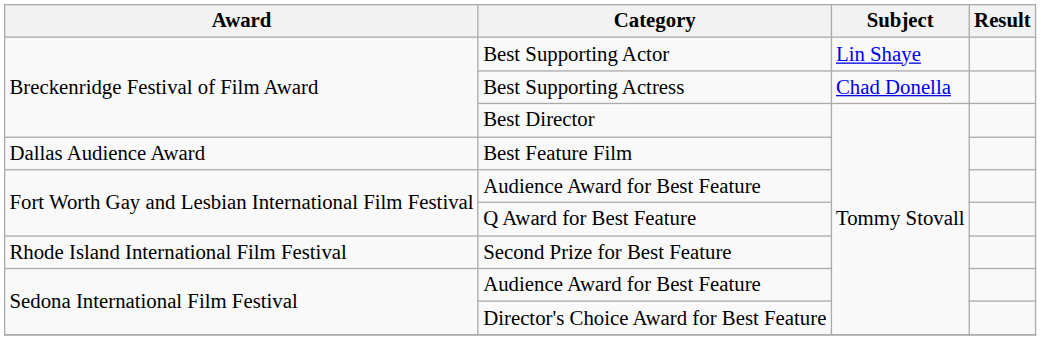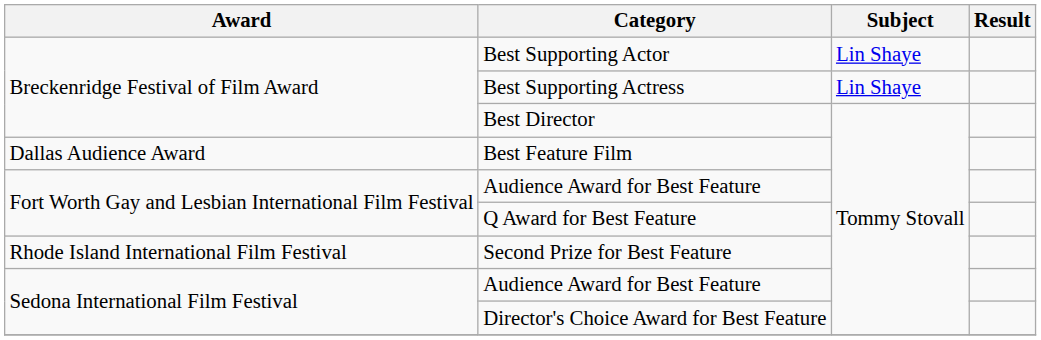 <table class="wikitable">
 <tr>
 <th>Award</th>
 <th>Category</th>
 <th>Subject</th>
 <th>Result</th>
 </tr>
 <tr>
 <td rowspan=3>Breckenridge Festival of Film Award</td>
 <td>Best Supporting Actor</td>
 <td><a href='#'>Lin Shaye</a></td>
 <td></td>
 </tr>
 <tr>
 <td>Best Supporting Actress</td>
-<td><a href='#'>Chad Donella</a></td>
+<td><a href='#'>Lin Shaye</a></td>
 <td></td>
 </tr>
 <tr>
 <td>Best Director</td>
 <td rowspan=7>Tommy Stovall</td>
 <td></td>
 </tr>
 <tr>
 <td>Dallas Audience Award</td>
 <td>Best Feature Film</td>
 <td></td>
 </tr>
 <tr>
 <td rowspan=2>Fort Worth Gay and Lesbian International Film Festival</td>
 <td>Audience Award for Best Feature</td>
 <td></td>
 </tr>
 <tr>
 <td>Q Award for Best Feature</td>
 <td></td>
 </tr>
 <tr>
 <td>Rhode Island International Film Festival</td>
 <td>Second Prize for Best Feature</td>
 <td></td>
 </tr>
 <tr>
 <td rowspan=2>Sedona International Film Festival</td>
 <td>Audience Award for Best Feature</td>
 <td></td>
 </tr>
 <tr>
 <td>Director's Choice Award for Best Feature</td>
 <td></td>
 </tr>
 <tr>
 </tr>
 </table>
